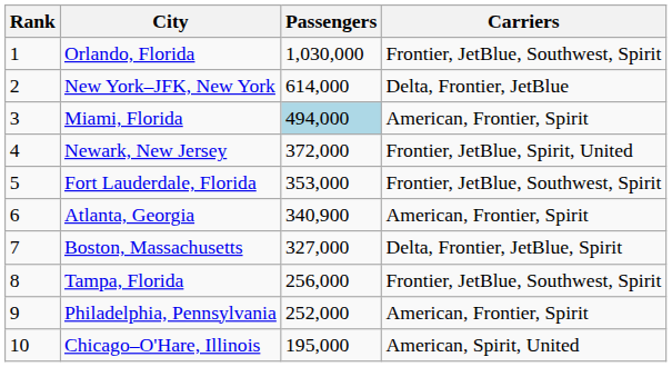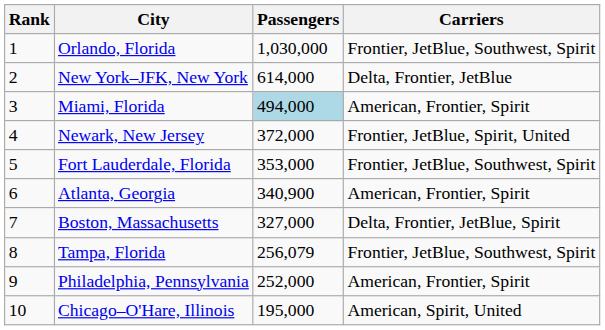 <table class="wikitable sortable" style="font-size: 95%" width= align=>
 <tr>
 <th>Rank</th>
 <th>City</th>
 <th>Passengers</th>
 <th>Carriers</th>
 </tr>
 <tr>
 <td>1</td>
 <td> <a href='#'>Orlando, Florida</a></td>
 <td>1,030,000</td>
 <td>Frontier, JetBlue, Southwest, Spirit</td>
 </tr>
 <tr>
 <td>2</td>
 <td> <a href='#'>New York–JFK, New York</a></td>
 <td>614,000</td>
 <td>Delta, Frontier, JetBlue</td>
 </tr>
 <tr>
 <td>3</td>
 <td> <a href='#'>Miami, Florida</a></td>
 <td style="background: lightblue;">494,000</td>
 <td>American, Frontier, Spirit</td>
 </tr>
 <tr>
 <td>4</td>
 <td> <a href='#'>Newark, New Jersey</a></td>
 <td>372,000</td>
 <td>Frontier, JetBlue, Spirit, United</td>
 </tr>
 <tr>
 <td>5</td>
 <td> <a href='#'>Fort Lauderdale, Florida</a></td>
 <td>353,000</td>
 <td>Frontier, JetBlue, Southwest, Spirit</td>
 </tr>
 <tr>
 <td>6</td>
 <td> <a href='#'>Atlanta, Georgia</a></td>
 <td>340,900</td>
 <td>American, Frontier, Spirit</td>
 </tr>
 <tr>
 <td>7</td>
 <td> <a href='#'>Boston, Massachusetts</a></td>
 <td>327,000</td>
 <td>Delta, Frontier, JetBlue, Spirit</td>
 </tr>
 <tr>
 <td>8</td>
 <td> <a href='#'>Tampa, Florida</a></td>
-<td>256,000</td>
+<td>256,079</td>
 <td>Frontier, JetBlue, Southwest, Spirit</td>
 </tr>
 <tr>
 <td>9</td>
 <td> <a href='#'>Philadelphia, Pennsylvania</a></td>
 <td>252,000</td>
 <td>American, Frontier, Spirit</td>
 </tr>
 <tr>
 <td>10</td>
 <td> <a href='#'>Chicago–O'Hare, Illinois</a></td>
 <td>195,000</td>
 <td>American, Spirit, United</td>
 </tr>
 </table>
